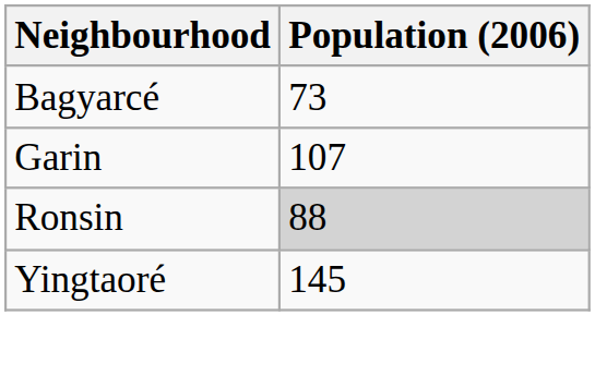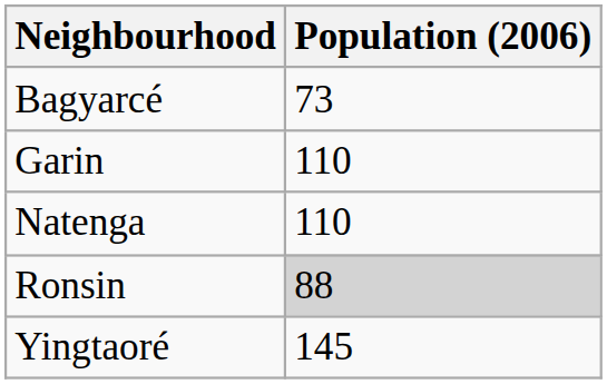 <table class="wikitable">
 <tr>
 <th>Neighbourhood</th>
 <th>Population (2006)</th>
 </tr>
 <tr>
 <td>Bagyarcé</td>
 <td>73</td>
 </tr>
 <tr>
 <td>Garin</td>
-<td>107</td>
+<td>110</td>
+</tr>
+<tr>
+<td>Natenga</td>
+<td>110</td>
 </tr>
 <tr>
 <td>Ronsin</td>
 <td style="background: lightgrey;">88</td>
 </tr>
 <tr>
 <td>Yingtaoré</td>
 <td>145</td>
 </tr>
 </table>
